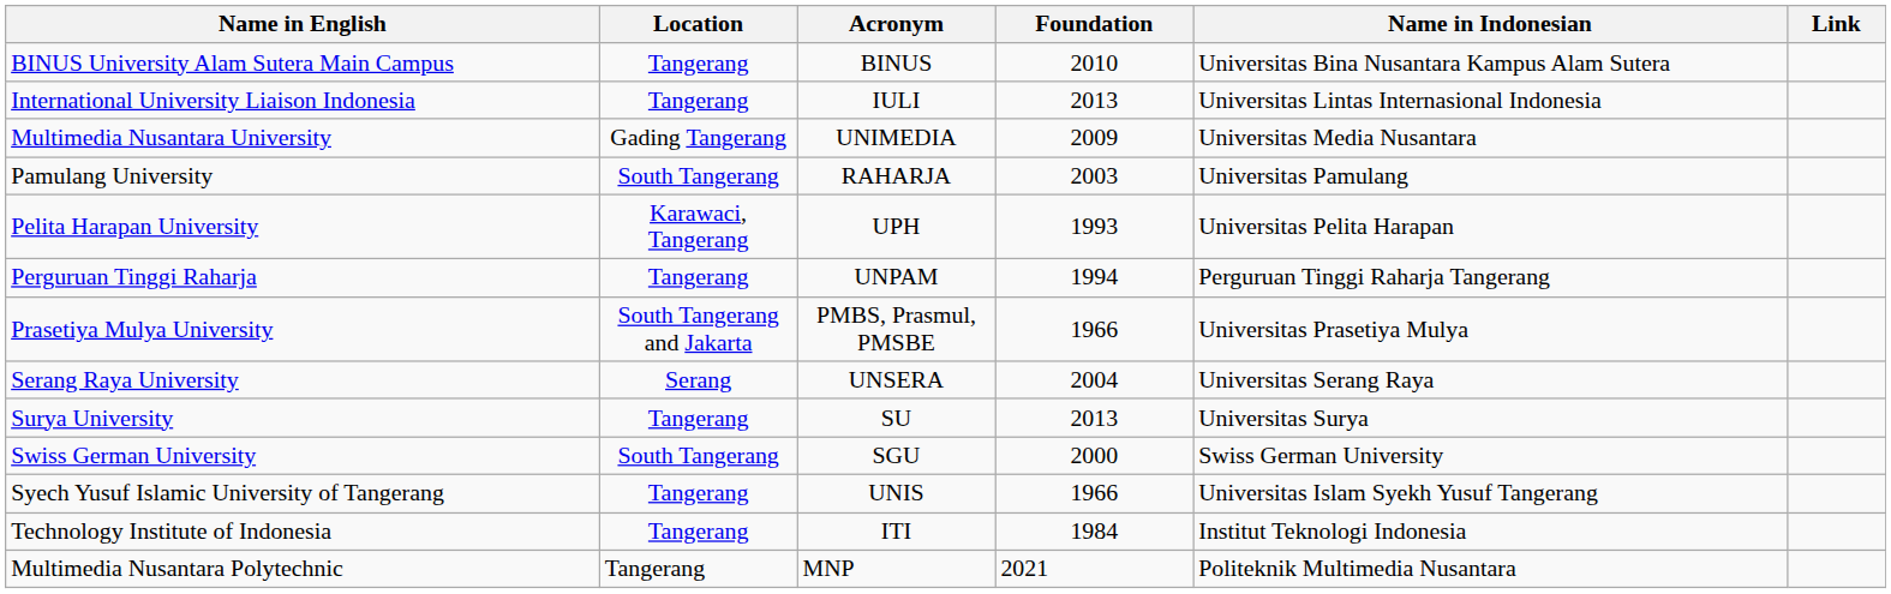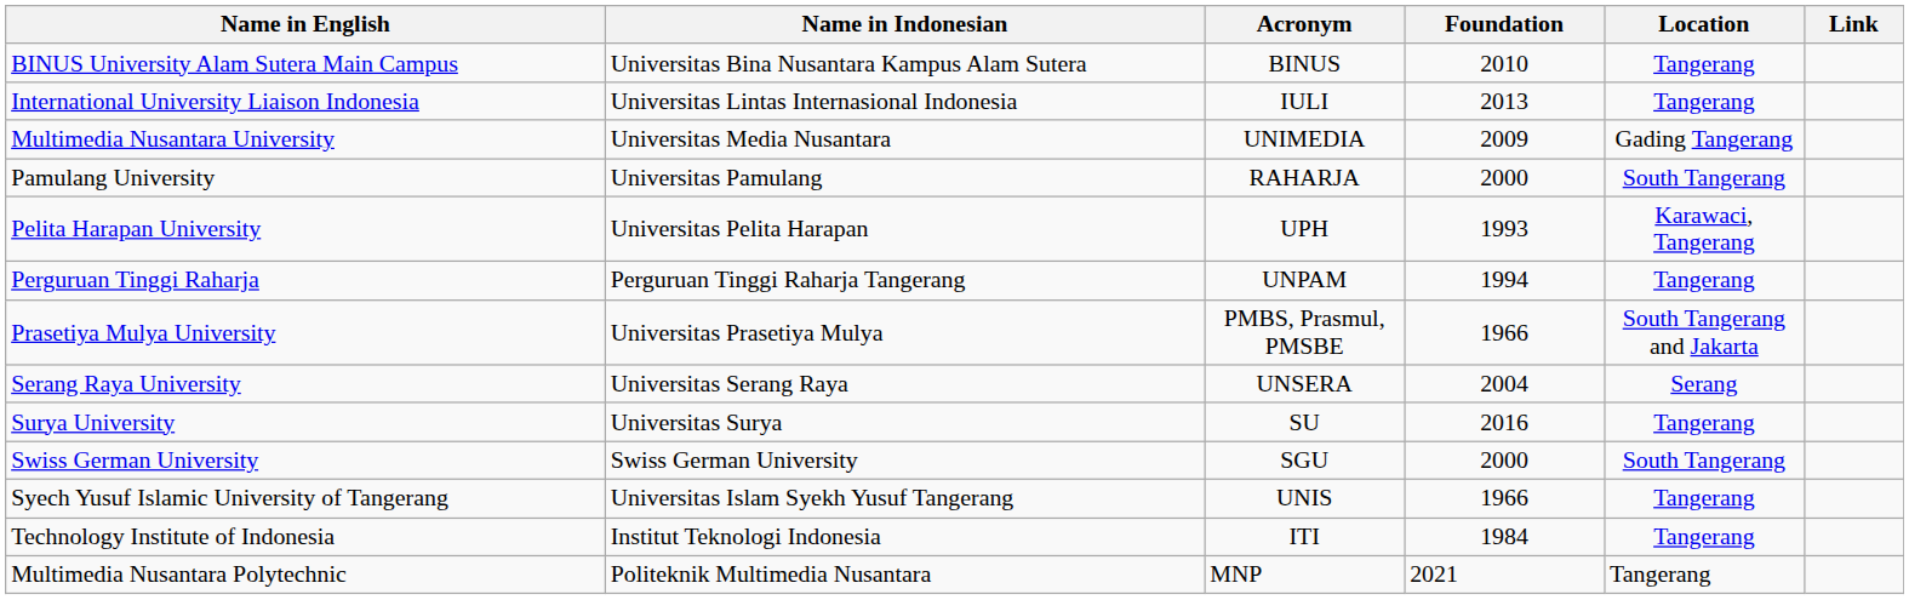 <table class="wikitable sortable" style="width:100%;">
 <tr>
 <th>Name in English</th>
-<th>Location</th>
+<th>Name in Indonesian</th>
 <th>Acronym</th>
 <th>Foundation</th>
-<th>Name in Indonesian</th>
+<th>Location</th>
 <th class="unsortable">Link</th>
 </tr>
 <tr>
 <td style="width:30%;"><a href='#'>BINUS University Alam Sutera Main Campus</a></td>
-<td style="width:10%; text-align:center;"><a href='#'>Tangerang</a></td>
+<td style="width:30%;">Universitas Bina Nusantara Kampus Alam Sutera</td>
 <td style="width:10%; text-align:center;">BINUS</td>
 <td style="width:10%; text-align:center;">2010</td>
-<td style="width:30%;">Universitas Bina Nusantara Kampus Alam Sutera</td>
+<td style="width:10%; text-align:center;"><a href='#'>Tangerang</a></td>
 <td style="width:5%; text-align:center;"></td>
 </tr>
 <tr>
 <td style="width:30%;"><a href='#'>International University Liaison Indonesia</a></td>
-<td style="width:10%; text-align:center;"><a href='#'>Tangerang</a></td>
+<td style="width:30%;">Universitas Lintas Internasional Indonesia</td>
 <td style="width:10%; text-align:center;">IULI</td>
 <td style="width:10%; text-align:center;">2013</td>
-<td style="width:30%;">Universitas Lintas Internasional Indonesia</td>
+<td style="width:10%; text-align:center;"><a href='#'>Tangerang</a></td>
 <td style="width:5%; text-align:center;"></td>
 </tr>
 <tr>
 <td style="width:30%;"><a href='#'>Multimedia Nusantara University</a></td>
-<td style="width:10%; text-align:center;">Gading <a href='#'>Tangerang</a></td>
+<td style="width:30%;">Universitas Media Nusantara</td>
 <td style="width:10%; text-align:center;">UNIMEDIA</td>
 <td style="width:10%; text-align:center;">2009</td>
-<td style="width:30%;">Universitas Media Nusantara</td>
+<td style="width:10%; text-align:center;">Gading <a href='#'>Tangerang</a></td>
 <td style="width:5%; text-align:center;"></td>
 </tr>
 <tr>
 <td style="width:30%;">Pamulang University</td>
+<td style="width:30%;">Universitas Pamulang</td>
+<td style="width:10%; text-align:center;">RAHARJA</td>
+<td style="width:10%; text-align:center;">2000</td>
 <td style="width:10%; text-align:center;"><a href='#'>South Tangerang</a></td>
-<td style="width:10%; text-align:center;">RAHARJA</td>
-<td style="width:10%; text-align:center;">2003</td>
-<td style="width:30%;">Universitas Pamulang</td>
 <td style="width:5%; text-align:center;"></td>
 </tr>
 <tr>
 <td style="width:30%;"><a href='#'>Pelita Harapan University</a></td>
-<td style="width:10%; text-align:center;"><a href='#'>Karawaci</a>, <a href='#'>Tangerang</a></td>
+<td style="width:30%;">Universitas Pelita Harapan</td>
 <td style="width:10%; text-align:center;">UPH</td>
 <td style="width:10%; text-align:center;">1993</td>
-<td style="width:30%;">Universitas Pelita Harapan</td>
+<td style="width:10%; text-align:center;"><a href='#'>Karawaci</a>, <a href='#'>Tangerang</a></td>
 <td style="width:5%; text-align:center;"></td>
 </tr>
 <tr>
 <td style="width:30%;"><a href='#'>Perguruan Tinggi Raharja</a></td>
-<td style="width:10%; text-align:center;"><a href='#'>Tangerang</a></td>
+<td style="width:30%;">Perguruan Tinggi Raharja Tangerang</td>
 <td style="width:10%; text-align:center;">UNPAM</td>
 <td style="width:10%; text-align:center;">1994</td>
-<td style="width:30%;">Perguruan Tinggi Raharja Tangerang</td>
+<td style="width:10%; text-align:center;"><a href='#'>Tangerang</a></td>
 <td style="width:5%; text-align:center;"></td>
 </tr>
 <tr>
 <td style="width:30%;"><a href='#'>Prasetiya Mulya University</a></td>
-<td style="width:10%; text-align:center;"><a href='#'>South Tangerang</a> and <a href='#'>Jakarta</a></td>
+<td style="width:30%;">Universitas Prasetiya Mulya</td>
 <td style="width:10%; text-align:center;">PMBS, Prasmul, PMSBE</td>
 <td style="width:10%; text-align:center;">1966</td>
-<td style="width:30%;">Universitas Prasetiya Mulya</td>
+<td style="width:10%; text-align:center;"><a href='#'>South Tangerang</a> and <a href='#'>Jakarta</a></td>
 <td style="width:5%; text-align:center;"></td>
 </tr>
 <tr>
 <td style="width:30%;"><a href='#'>Serang Raya University</a></td>
-<td style="width:10%; text-align:center;"><a href='#'>Serang</a></td>
+<td style="width:30%;">Universitas Serang Raya</td>
 <td style="width:10%; text-align:center;">UNSERA</td>
 <td style="width:10%; text-align:center;">2004</td>
-<td style="width:30%;">Universitas Serang Raya</td>
+<td style="width:10%; text-align:center;"><a href='#'>Serang</a></td>
 <td style="width:5%; text-align:center;"></td>
 </tr>
 <tr>
 <td style="width:30%;"><a href='#'>Surya University</a></td>
+<td style="width:30%;">Universitas Surya</td>
+<td style="width:10%; text-align:center;">SU</td>
+<td style="width:10%; text-align:center;">2016</td>
 <td style="width:10%; text-align:center;"><a href='#'>Tangerang</a></td>
-<td style="width:10%; text-align:center;">SU</td>
-<td style="width:10%; text-align:center;">2013</td>
-<td style="width:30%;">Universitas Surya</td>
 <td style="width:5%; text-align:center;"></td>
 </tr>
 <tr>
 <td style="width:30%;"><a href='#'>Swiss German University</a></td>
-<td style="width:10%; text-align:center;"><a href='#'>South Tangerang</a></td>
+<td style="width:30%;">Swiss German University</td>
 <td style="width:10%; text-align:center;">SGU</td>
 <td style="width:10%; text-align:center;">2000</td>
-<td style="width:30%;">Swiss German University</td>
+<td style="width:10%; text-align:center;"><a href='#'>South Tangerang</a></td>
 <td style="width:5%; text-align:center;"></td>
 </tr>
 <tr>
 <td style="width:30%;">Syech Yusuf Islamic University of Tangerang</td>
-<td style="width:10%; text-align:center;"><a href='#'>Tangerang</a></td>
+<td style="width:30%;">Universitas Islam Syekh Yusuf Tangerang</td>
 <td style="width:10%; text-align:center;">UNIS</td>
 <td style="width:10%; text-align:center;">1966</td>
-<td style="width:30%;">Universitas Islam Syekh Yusuf Tangerang</td>
+<td style="width:10%; text-align:center;"><a href='#'>Tangerang</a></td>
 <td style="width:5%; text-align:center;"></td>
 </tr>
 <tr>
 <td style="width:30%;">Technology Institute of Indonesia</td>
-<td style="width:10%; text-align:center;"><a href='#'>Tangerang</a></td>
+<td style="width:30%;">Institut Teknologi Indonesia</td>
 <td style="width:10%; text-align:center;">ITI</td>
 <td style="width:10%; text-align:center;">1984</td>
-<td style="width:30%;">Institut Teknologi Indonesia</td>
+<td style="width:10%; text-align:center;"><a href='#'>Tangerang</a></td>
 <td style="width:5%; text-align:center;"></td>
 </tr>
 <tr>
 <td>Multimedia Nusantara Polytechnic</td>
-<td>Tangerang</td>
+<td>Politeknik Multimedia Nusantara</td>
 <td>MNP</td>
 <td>2021</td>
-<td>Politeknik Multimedia Nusantara</td>
+<td>Tangerang</td>
 <td></td>
 </tr>
 </table>
